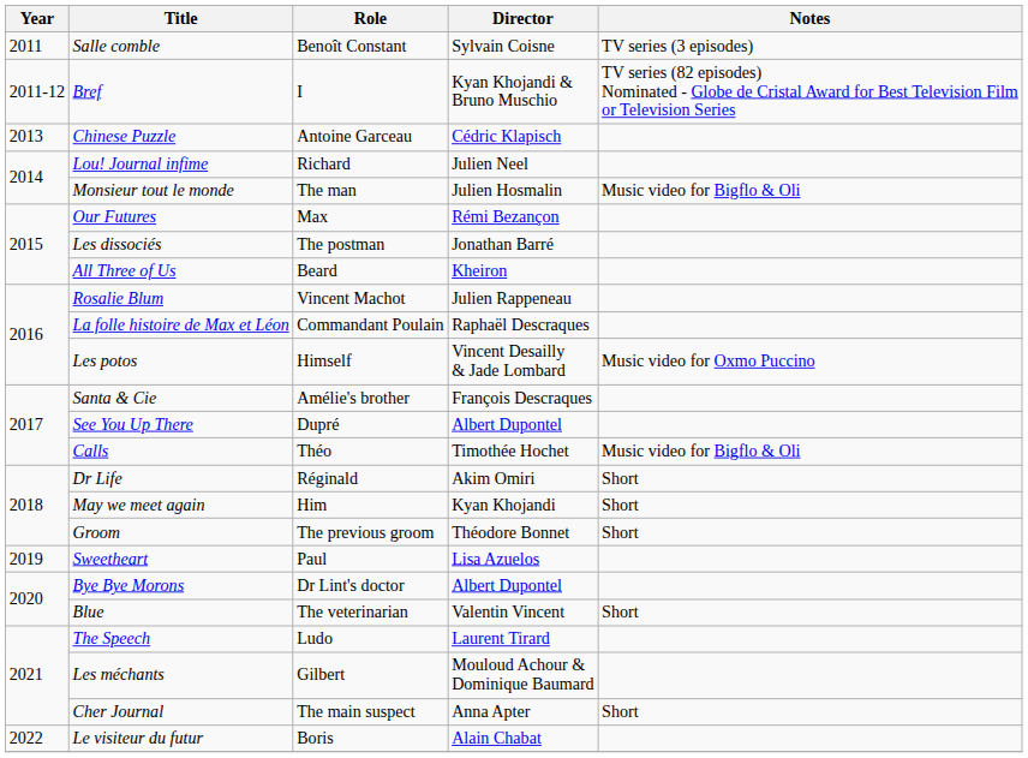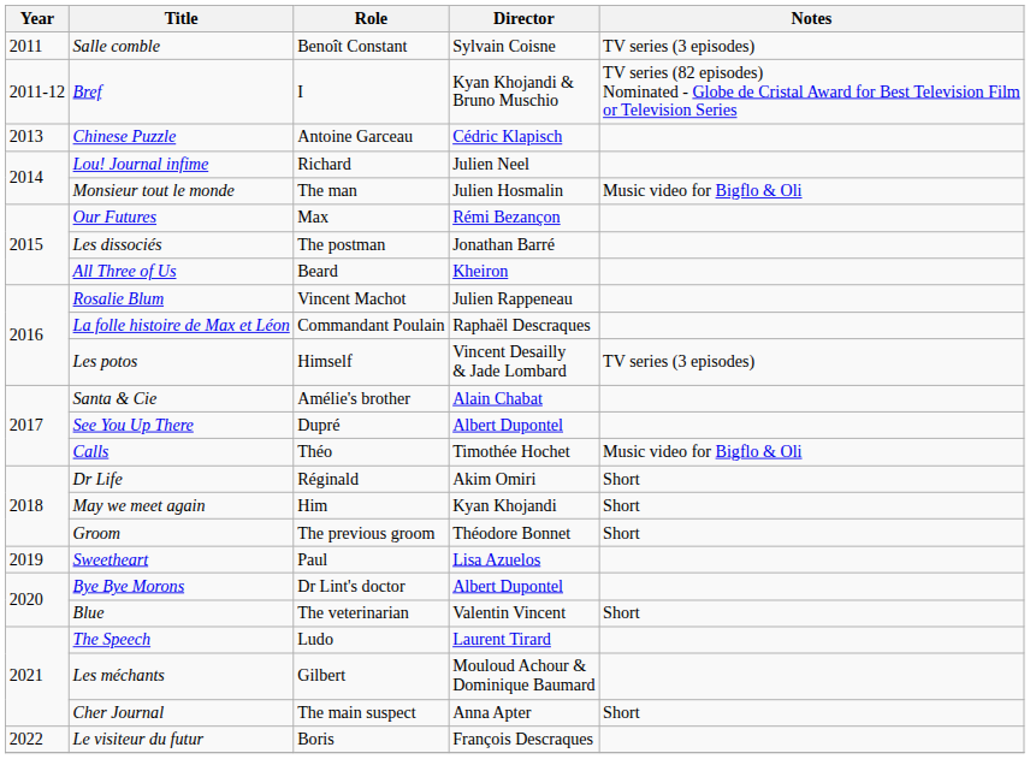 <table class="wikitable">
 <tr>
 <th>Year</th>
 <th>Title</th>
 <th>Role</th>
 <th>Director</th>
 <th>Notes</th>
 </tr>
 <tr>
 <td>2011</td>
 <td><em>Salle comble</em></td>
 <td>Benoît Constant</td>
 <td>Sylvain Coisne</td>
 <td>TV series (3 episodes)</td>
 </tr>
 <tr>
 <td>2011-12</td>
 <td><em><a href='#'>Bref</a></em></td>
 <td>I</td>
 <td>Kyan Khojandi &<br> Bruno Muschio</td>
 <td>TV series (82 episodes)<br>Nominated - <a href='#'>Globe de Cristal Award for Best Television Film<br> or Television Series</a></td>
 </tr>
 <tr>
 <td>2013</td>
 <td><em><a href='#'>Chinese Puzzle</a></em></td>
 <td>Antoine Garceau</td>
 <td><a href='#'>Cédric Klapisch</a></td>
 <td></td>
 </tr>
 <tr>
 <td rowspan=2>2014</td>
 <td><em><a href='#'>Lou! Journal infime</a></em></td>
 <td>Richard</td>
 <td>Julien Neel</td>
 <td></td>
 </tr>
 <tr>
 <td><em>Monsieur tout le monde</em></td>
 <td>The man</td>
 <td>Julien Hosmalin</td>
 <td>Music video for <a href='#'>Bigflo & Oli</a></td>
 </tr>
 <tr>
 <td rowspan=3>2015</td>
 <td><em><a href='#'>Our Futures</a></em></td>
 <td>Max</td>
 <td><a href='#'>Rémi Bezançon</a></td>
 <td></td>
 </tr>
 <tr>
 <td><em>Les dissociés</em></td>
 <td>The postman</td>
 <td>Jonathan Barré</td>
 <td></td>
 </tr>
 <tr>
 <td><em><a href='#'>All Three of Us</a></em></td>
 <td>Beard</td>
 <td><a href='#'>Kheiron</a></td>
 <td></td>
 </tr>
 <tr>
 <td rowspan=3>2016</td>
 <td><em><a href='#'>Rosalie Blum</a></em></td>
 <td>Vincent Machot</td>
 <td>Julien Rappeneau</td>
 <td></td>
 </tr>
 <tr>
 <td><em><a href='#'>La folle histoire de Max et Léon</a></em></td>
 <td>Commandant Poulain</td>
 <td>Raphaël Descraques</td>
 <td></td>
 </tr>
 <tr>
 <td><em>Les potos</em></td>
 <td>Himself</td>
 <td>Vincent Desailly<br> & Jade Lombard</td>
-<td>Music video for <a href='#'>Oxmo Puccino</a></td>
+<td>TV series (3 episodes)</td>
 </tr>
 <tr>
 <td rowspan=3>2017</td>
 <td><em>Santa & Cie</em></td>
 <td>Amélie's brother</td>
-<td>François Descraques</td>
+<td><a href='#'>Alain Chabat</a></td>
 <td></td>
 </tr>
 <tr>
 <td><em><a href='#'>See You Up There</a></em></td>
 <td>Dupré</td>
 <td><a href='#'>Albert Dupontel</a></td>
 <td></td>
 </tr>
 <tr>
 <td><em><a href='#'>Calls</a></em></td>
 <td>Théo</td>
 <td>Timothée Hochet</td>
 <td>Music video for <a href='#'>Bigflo & Oli</a></td>
 </tr>
 <tr>
 <td rowspan=3>2018</td>
 <td><em>Dr Life</em></td>
 <td>Réginald</td>
 <td>Akim Omiri</td>
 <td>Short</td>
 </tr>
 <tr>
 <td><em>May we meet again</em></td>
 <td>Him</td>
 <td>Kyan Khojandi</td>
 <td>Short</td>
 </tr>
 <tr>
 <td><em>Groom</em></td>
 <td>The previous groom</td>
 <td>Théodore Bonnet</td>
 <td>Short</td>
 </tr>
 <tr>
 <td>2019</td>
 <td><em><a href='#'>Sweetheart</a></em></td>
 <td>Paul</td>
 <td><a href='#'>Lisa Azuelos</a></td>
 <td></td>
 </tr>
 <tr>
 <td rowspan=2>2020</td>
 <td><em><a href='#'>Bye Bye Morons</a></em></td>
 <td>Dr Lint's doctor</td>
 <td><a href='#'>Albert Dupontel</a></td>
 <td></td>
 </tr>
 <tr>
 <td><em>Blue</em></td>
 <td>The veterinarian</td>
 <td>Valentin Vincent</td>
 <td>Short</td>
 </tr>
 <tr>
 <td rowspan=3>2021</td>
 <td><em><a href='#'>The Speech</a></em></td>
 <td>Ludo</td>
 <td><a href='#'>Laurent Tirard</a></td>
 <td></td>
 </tr>
 <tr>
 <td><em>Les méchants</em></td>
 <td>Gilbert</td>
 <td>Mouloud Achour & <br>Dominique Baumard</td>
 <td></td>
 </tr>
 <tr>
 <td><em>Cher Journal</em></td>
 <td>The main suspect</td>
 <td>Anna Apter</td>
 <td>Short</td>
 </tr>
 <tr>
 <td>2022</td>
 <td><em>Le visiteur du futur</em></td>
 <td>Boris</td>
-<td><a href='#'>Alain Chabat</a></td>
+<td>François Descraques</td>
 <td></td>
 </tr>
 <tr>
 </tr>
 </table>
